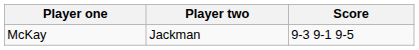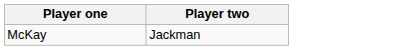 <table class="wikitable">
 <tr>
 <th width=170>Player one</th>
 <th width=170>Player two</th>
-<th width=150>Score</th>
 </tr>
 <tr>
 <td> McKay</td>
 <td> Jackman</td>
-<td>9-3 9-1 9-5</td>
 </tr>
 </table>
